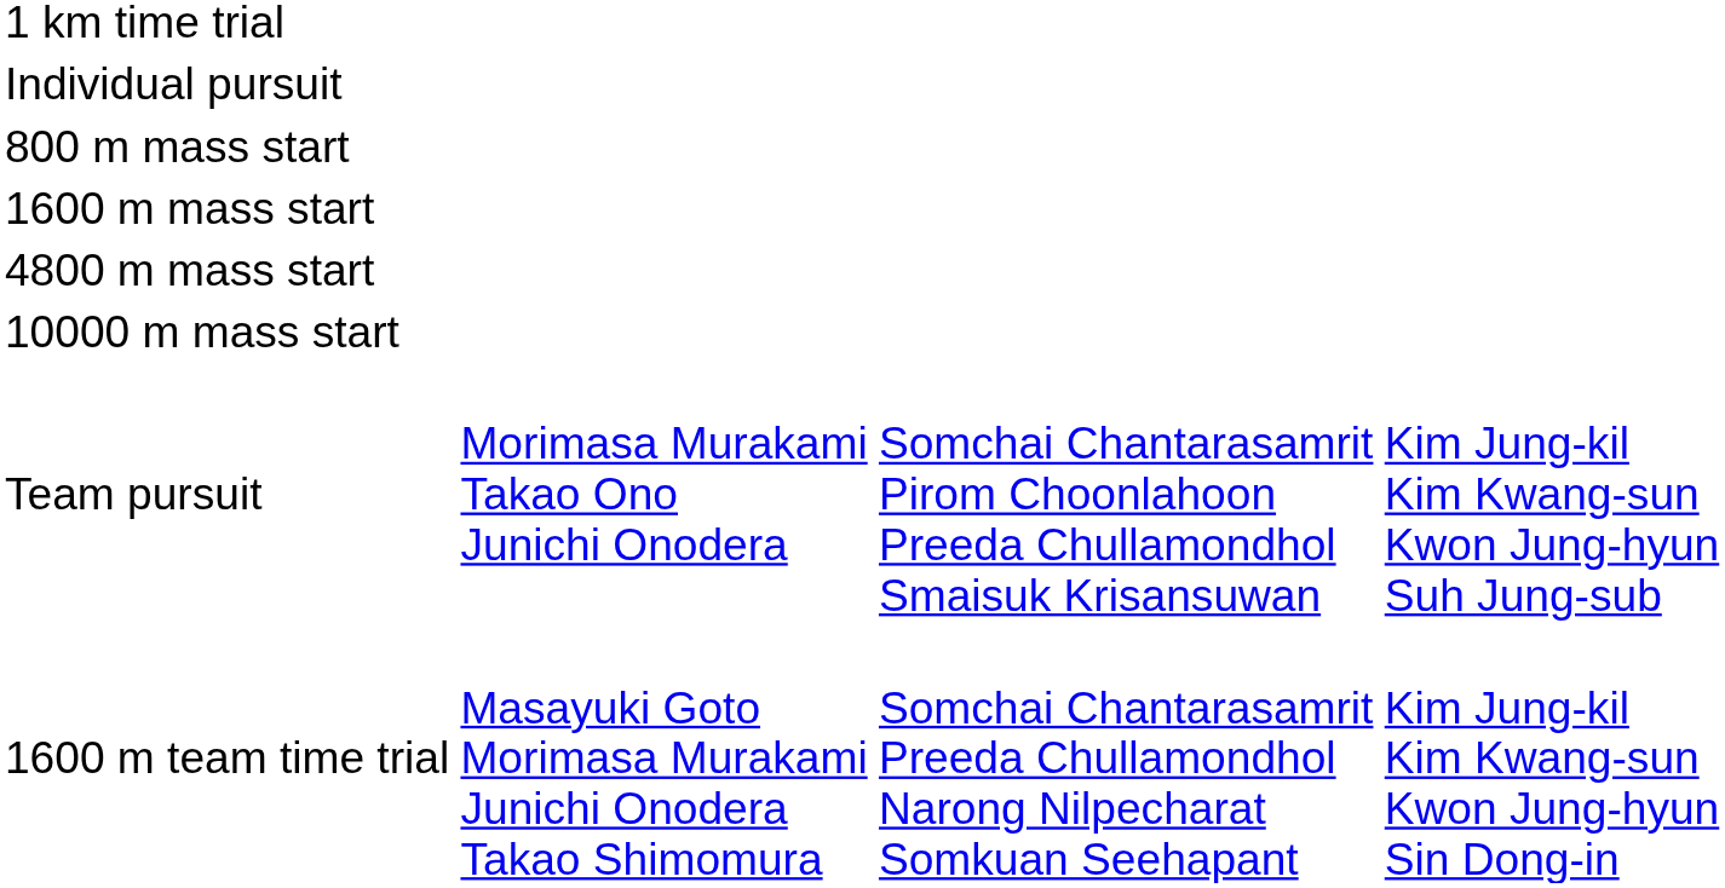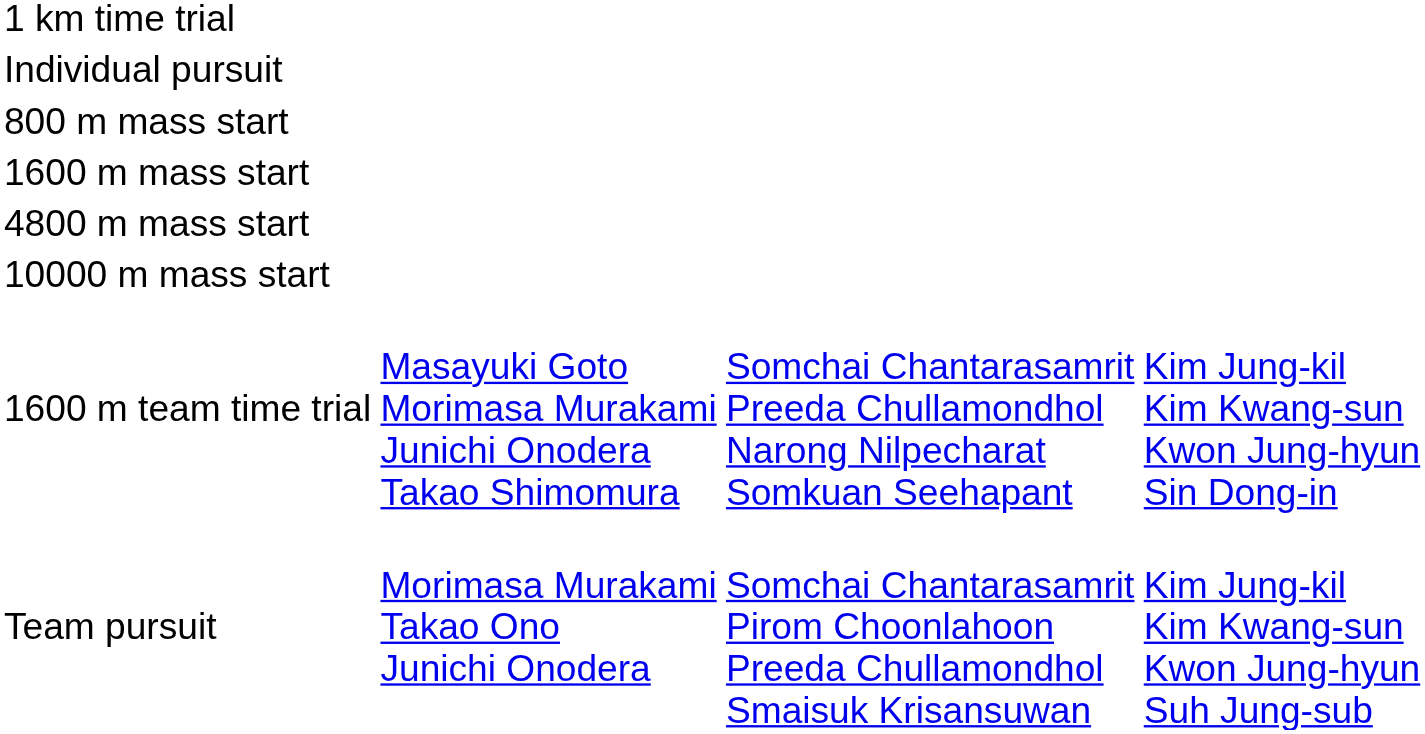 <table>
 <tr>
 <td>1 km time trial</td>
 <td></td>
 <td></td>
 <td></td>
 </tr>
 <tr>
 <td>Individual pursuit</td>
 <td></td>
 <td></td>
 <td></td>
 </tr>
 <tr>
 <td>800 m mass start</td>
 <td></td>
 <td></td>
 <td></td>
 </tr>
 <tr>
 <td>1600 m mass start</td>
 <td></td>
 <td></td>
 <td></td>
 </tr>
 <tr>
 <td>4800 m mass start</td>
 <td></td>
 <td></td>
 <td></td>
 </tr>
 <tr>
 <td>10000 m mass start</td>
 <td></td>
 <td></td>
 <td></td>
 </tr>
 <tr>
+<td>1600 m team time trial</td>
+<td><br><a href='#'>Masayuki Goto</a><br><a href='#'>Morimasa Murakami</a><br><a href='#'>Junichi Onodera</a><br><a href='#'>Takao Shimomura</a></td>
+<td><br><a href='#'>Somchai Chantarasamrit</a><br><a href='#'>Preeda Chullamondhol</a><br><a href='#'>Narong Nilpecharat</a><br><a href='#'>Somkuan Seehapant</a></td>
+<td><br><a href='#'>Kim Jung-kil</a><br><a href='#'>Kim Kwang-sun</a><br><a href='#'>Kwon Jung-hyun</a><br><a href='#'>Sin Dong-in</a></td>
+</tr>
+<tr>
 <td>Team pursuit</td>
 <td valign=top><br><a href='#'>Morimasa Murakami</a><br><a href='#'>Takao Ono</a><br><a href='#'>Junichi Onodera</a></td>
 <td><br><a href='#'>Somchai Chantarasamrit</a><br><a href='#'>Pirom Choonlahoon</a><br><a href='#'>Preeda Chullamondhol</a><br><a href='#'>Smaisuk Krisansuwan</a></td>
 <td><br><a href='#'>Kim Jung-kil</a><br><a href='#'>Kim Kwang-sun</a><br><a href='#'>Kwon Jung-hyun</a><br><a href='#'>Suh Jung-sub</a></td>
 </tr>
-<tr>
-<td>1600 m team time trial</td>
-<td><br><a href='#'>Masayuki Goto</a><br><a href='#'>Morimasa Murakami</a><br><a href='#'>Junichi Onodera</a><br><a href='#'>Takao Shimomura</a></td>
-<td><br><a href='#'>Somchai Chantarasamrit</a><br><a href='#'>Preeda Chullamondhol</a><br><a href='#'>Narong Nilpecharat</a><br><a href='#'>Somkuan Seehapant</a></td>
-<td><br><a href='#'>Kim Jung-kil</a><br><a href='#'>Kim Kwang-sun</a><br><a href='#'>Kwon Jung-hyun</a><br><a href='#'>Sin Dong-in</a></td>
-</tr>
 </table>
